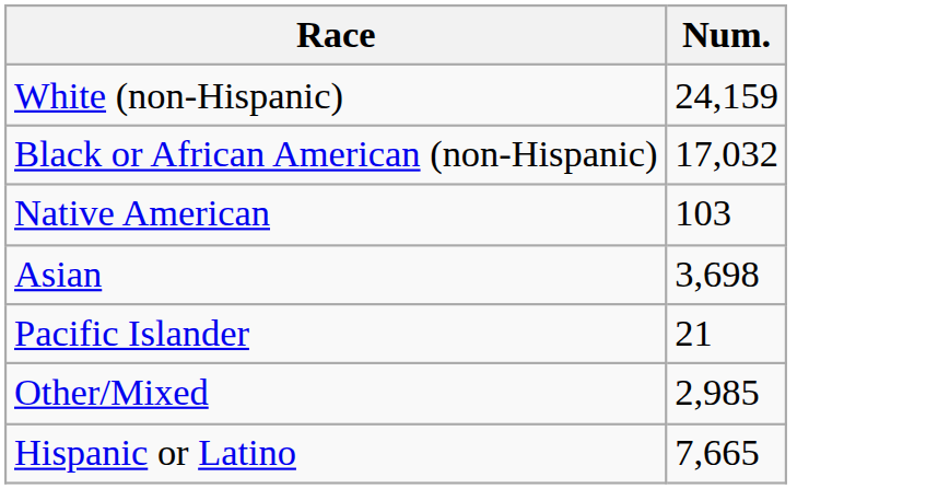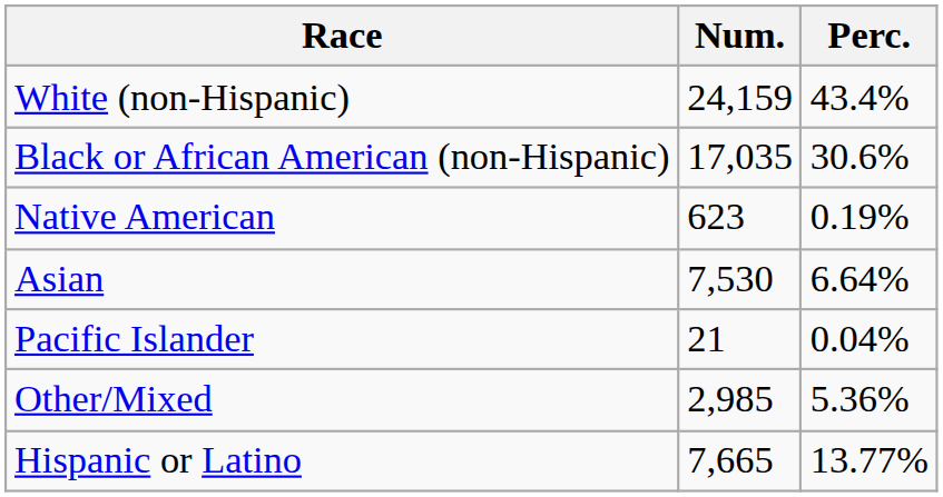 <table class="wikitable">
 <tr>
 <th>Race</th>
 <th>Num.</th>
+<th>Perc.</th>
 </tr>
 <tr>
 <td><a href='#'>White</a> (non-Hispanic)</td>
 <td>24,159</td>
+<td>43.4%</td>
 </tr>
 <tr>
 <td><a href='#'>Black or African American</a> (non-Hispanic)</td>
-<td>17,032</td>
+<td>17,035</td>
+<td>30.6%</td>
 </tr>
 <tr>
 <td><a href='#'>Native American</a></td>
-<td>103</td>
+<td>623</td>
+<td>0.19%</td>
 </tr>
 <tr>
 <td><a href='#'>Asian</a></td>
-<td>3,698</td>
+<td>7,530</td>
+<td>6.64%</td>
 </tr>
 <tr>
 <td><a href='#'>Pacific Islander</a></td>
 <td>21</td>
+<td>0.04%</td>
 </tr>
 <tr>
 <td><a href='#'>Other/Mixed</a></td>
 <td>2,985</td>
+<td>5.36%</td>
 </tr>
 <tr>
 <td><a href='#'>Hispanic</a> or <a href='#'>Latino</a></td>
 <td>7,665</td>
+<td>13.77%</td>
 </tr>
 </table>
